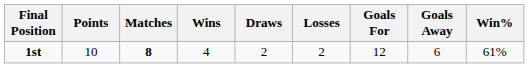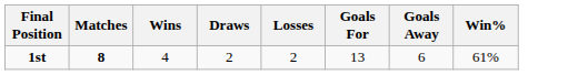 <table class="wikitable" style="font-size: 95%; text-align: center;">
 <tr>
 <th width=60>Final Position</th>
-<th width=60>Points</th>
 <th width=60>Matches</th>
 <th width=60>Wins</th>
 <th width=60>Draws</th>
 <th width=60>Losses</th>
 <th width=60>Goals For</th>
 <th width=60>Goals Away</th>
 <th width=60>Win%</th>
 </tr>
 <tr>
 <td><strong>1st</strong></td>
-<td>10</td>
 <td><strong>8</strong></td>
 <td>4</td>
 <td>2</td>
 <td>2</td>
-<td>12</td>
+<td>13</td>
 <td>6</td>
 <td>61%</td>
 </tr>
 </table>
